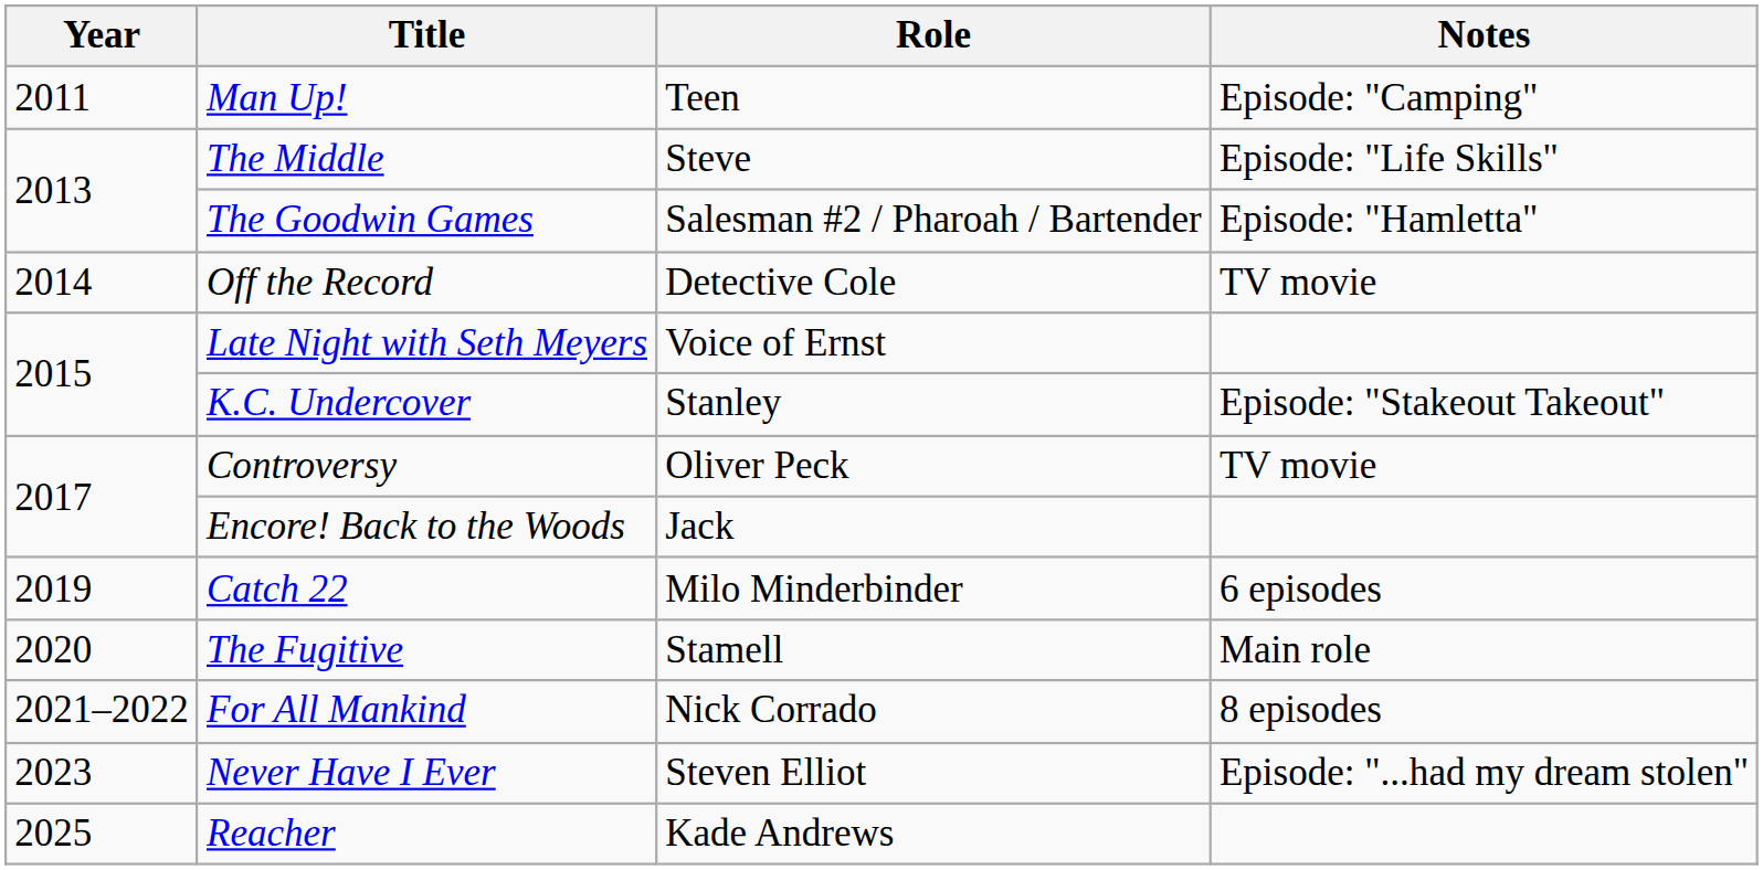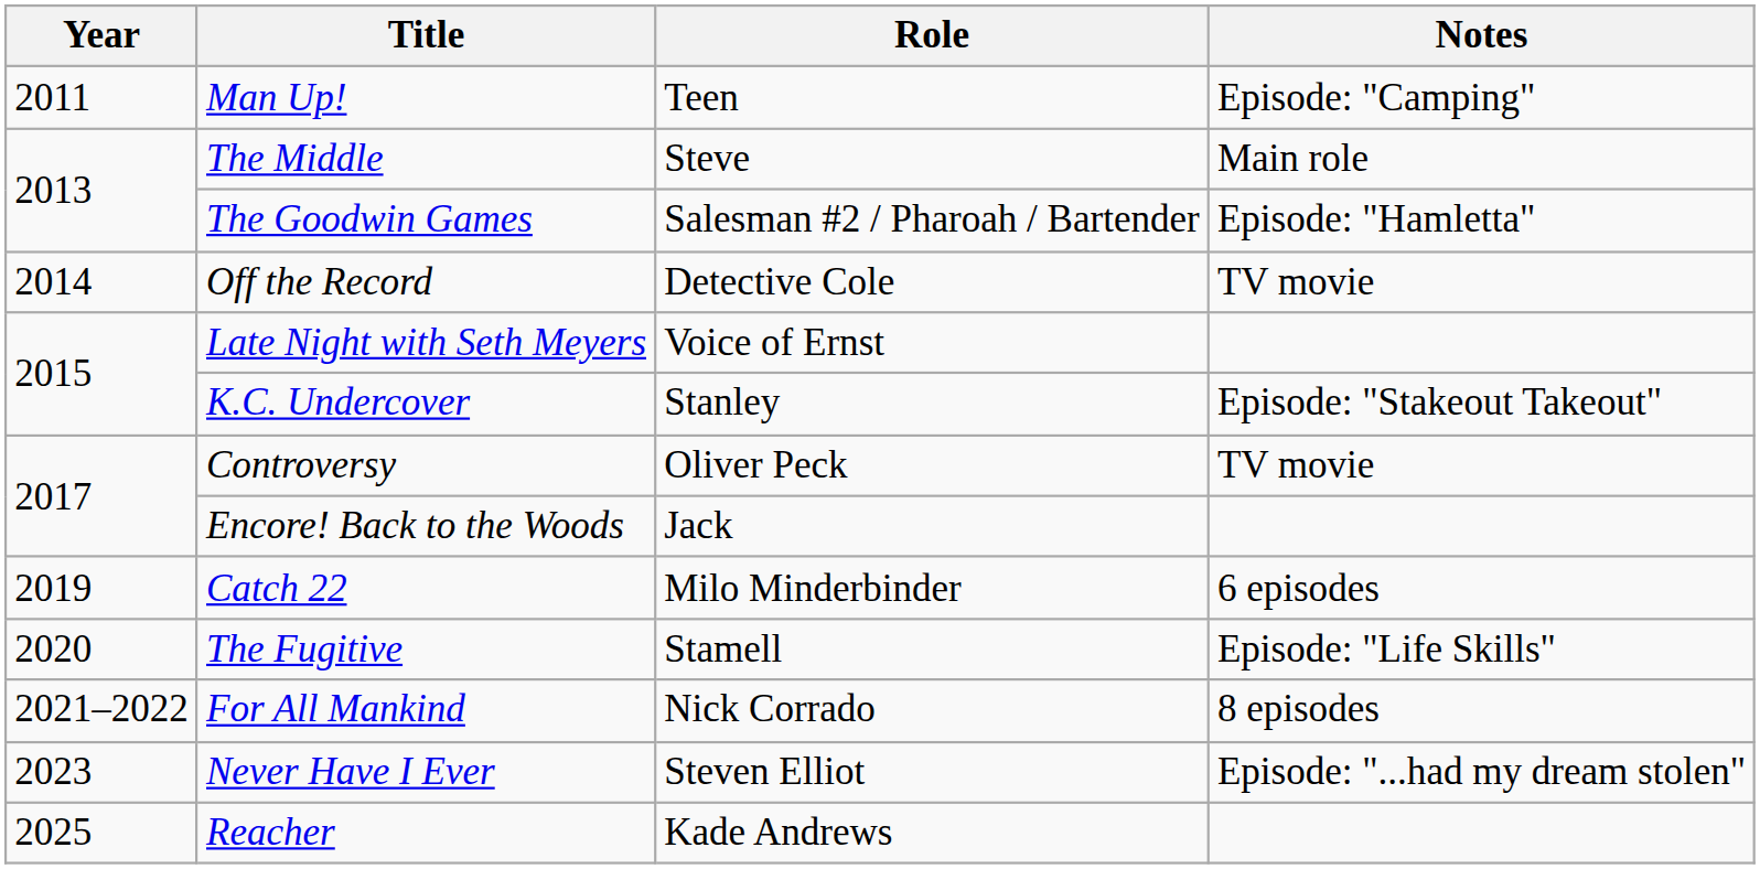 <table class="wikitable">
 <tr>
 <th>Year</th>
 <th>Title</th>
 <th>Role</th>
 <th>Notes</th>
 </tr>
 <tr>
 <td>2011</td>
 <td><em><a href='#'>Man Up!</a></em></td>
 <td>Teen</td>
 <td>Episode: "Camping"</td>
 </tr>
 <tr>
 <td rowspan="2">2013</td>
 <td><em><a href='#'>The Middle</a></em></td>
 <td>Steve</td>
-<td>Episode: "Life Skills"</td>
+<td>Main role</td>
 </tr>
 <tr>
 <td><em><a href='#'>The Goodwin Games</a></em></td>
 <td>Salesman #2 / Pharoah / Bartender</td>
 <td>Episode: "Hamletta"</td>
 </tr>
 <tr>
 <td>2014</td>
 <td><em>Off the Record</em></td>
 <td>Detective Cole</td>
 <td>TV movie</td>
 </tr>
 <tr>
 <td rowspan="2">2015</td>
 <td><em><a href='#'>Late Night with Seth Meyers</a></em></td>
 <td>Voice of Ernst</td>
 <td></td>
 </tr>
 <tr>
 <td><em><a href='#'>K.C. Undercover</a></em></td>
 <td>Stanley</td>
 <td>Episode: "Stakeout Takeout"</td>
 </tr>
 <tr>
 <td rowspan="2">2017</td>
 <td><em>Controversy</em></td>
 <td>Oliver Peck</td>
 <td>TV movie</td>
 </tr>
 <tr>
 <td><em>Encore! Back to the Woods</em></td>
 <td>Jack</td>
 <td></td>
 </tr>
 <tr>
 <td>2019</td>
 <td><em><a href='#'>Catch 22</a></em></td>
 <td>Milo Minderbinder</td>
 <td>6 episodes</td>
 </tr>
 <tr>
 <td>2020</td>
 <td><em><a href='#'>The Fugitive</a></em></td>
 <td>Stamell</td>
-<td>Main role</td>
+<td>Episode: "Life Skills"</td>
 </tr>
 <tr>
 <td>2021–2022</td>
 <td><em><a href='#'>For All Mankind</a></em></td>
 <td>Nick Corrado</td>
 <td>8 episodes</td>
 </tr>
 <tr>
 <td>2023</td>
 <td><em><a href='#'>Never Have I Ever</a></em></td>
 <td>Steven Elliot</td>
 <td>Episode: "...had my dream stolen"</td>
 </tr>
 <tr>
 <td>2025</td>
 <td><em><a href='#'>Reacher</a></em></td>
 <td>Kade Andrews</td>
 <td></td>
 </tr>
 </table>
